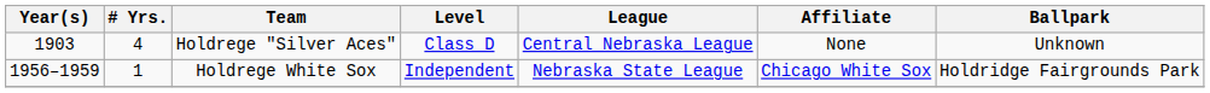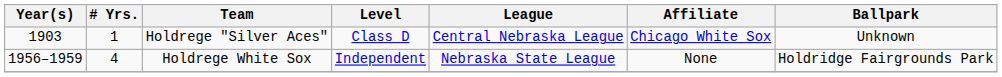 <table class="wikitable" style="text-align:center; font-size: 95%;">
 <tr>
 <th>Year(s)</th>
 <th># Yrs.</th>
 <th>Team</th>
 <th>Level</th>
 <th>League</th>
 <th>Affiliate</th>
 <th>Ballpark</th>
 </tr>
 <tr>
 <td>1903</td>
-<td>4</td>
+<td>1</td>
 <td>Holdrege "Silver Aces"</td>
 <td><a href='#'>Class D</a></td>
 <td><a href='#'>Central Nebraska League</a></td>
-<td>None</td>
+<td><a href='#'>Chicago White Sox</a></td>
 <td>Unknown</td>
 </tr>
 <tr>
 <td>1956–1959</td>
-<td>1</td>
+<td>4</td>
 <td>Holdrege White Sox</td>
 <td><a href='#'>Independent</a></td>
 <td><a href='#'>Nebraska State League</a></td>
-<td><a href='#'>Chicago White Sox</a></td>
+<td>None</td>
 <td>Holdridge Fairgrounds Park</td>
 </tr>
 <tr>
 </tr>
 </table>
